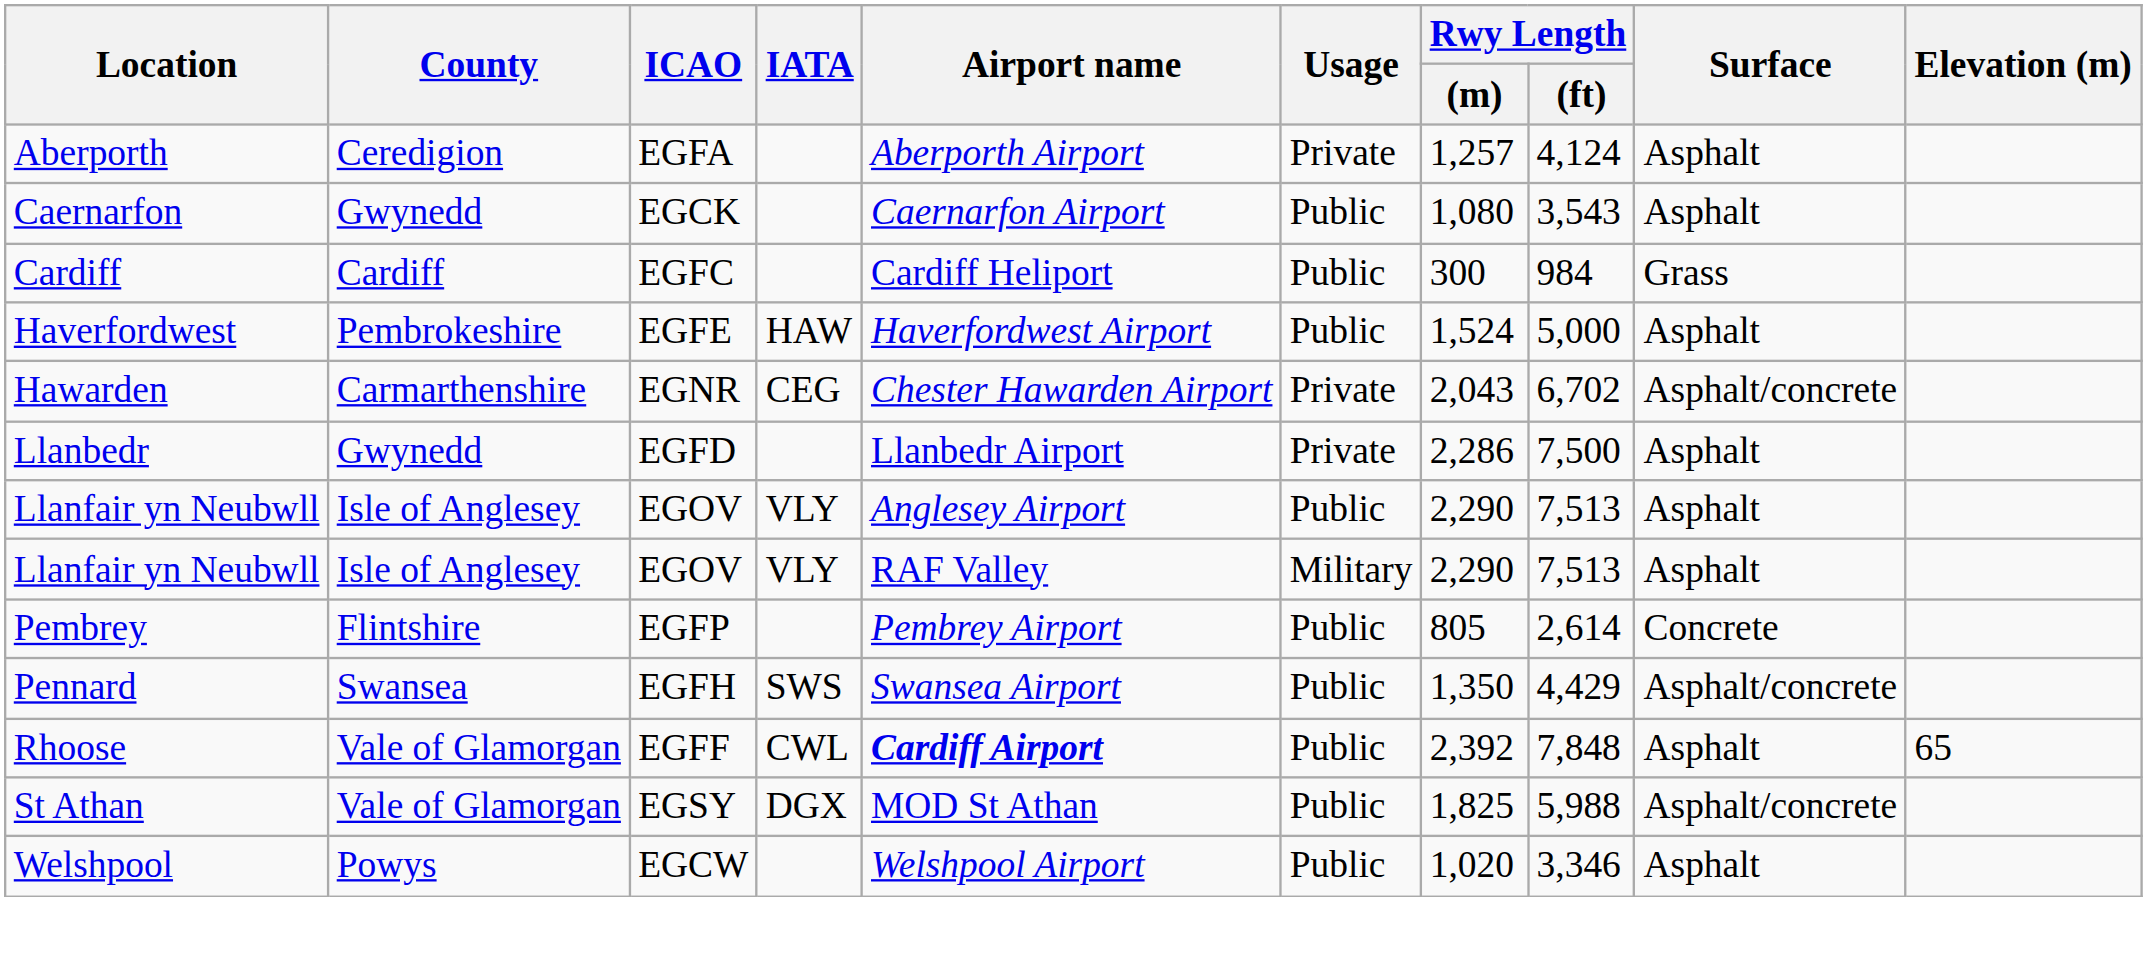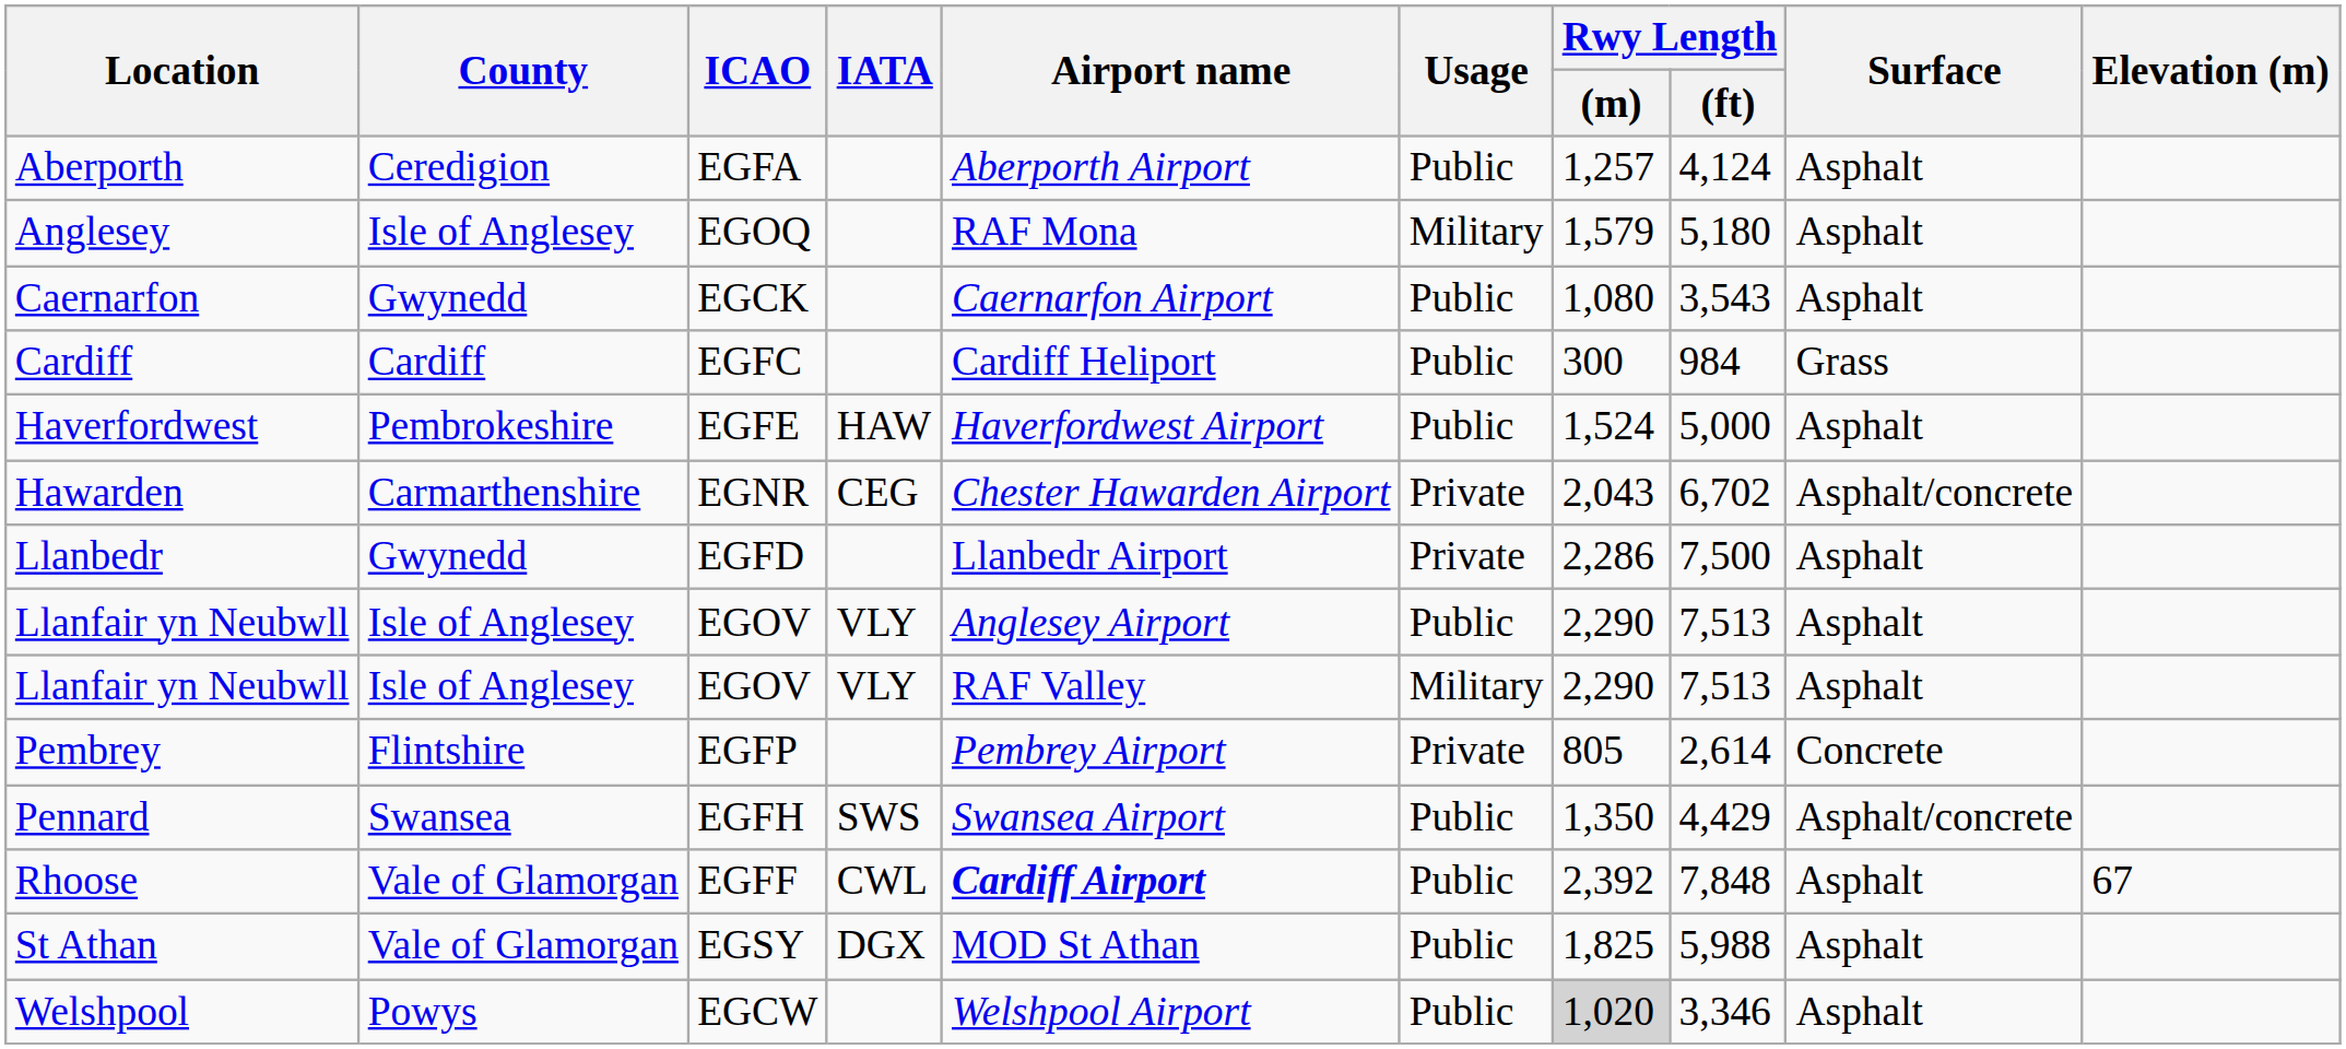 <table class="wikitable sortable">
 <tr>
 <th rowspan=2>Location</th>
 <th rowspan=2><a href='#'>County</a></th>
 <th rowspan=2><a href='#'>ICAO</a></th>
 <th rowspan=2><a href='#'>IATA</a></th>
 <th rowspan=2>Airport name</th>
 <th rowspan=2>Usage</th>
 <th colspan=2><a href='#'>Rwy Length</a></th>
 <th rowspan=2>Surface</th>
 <th rowspan=2>Elevation (m)</th>
 </tr>
 <tr>
 <th>(m)</th>
 <th>(ft)</th>
 </tr>
 <tr valign=top>
 <td><a href='#'>Aberporth</a></td>
 <td><a href='#'>Ceredigion</a></td>
 <td>EGFA</td>
 <td> </td>
 <td><em><a href='#'>Aberporth Airport</a></em></td>
-<td>Private</td>
+<td>Public</td>
 <td>1,257</td>
 <td>4,124</td>
+<td>Asphalt</td>
+<td></td>
+</tr>
+<tr valign=top>
+<td><a href='#'>Anglesey</a></td>
+<td><a href='#'>Isle of Anglesey</a></td>
+<td>EGOQ</td>
+<td> </td>
+<td><a href='#'>RAF Mona</a></td>
+<td>Military</td>
+<td>1,579</td>
+<td>5,180</td>
 <td>Asphalt</td>
 <td></td>
 </tr>
 <tr valign=top>
 <td><a href='#'>Caernarfon</a></td>
 <td><a href='#'>Gwynedd</a></td>
 <td>EGCK</td>
 <td> </td>
 <td><em><a href='#'>Caernarfon Airport</a></em></td>
 <td>Public</td>
 <td>1,080</td>
 <td>3,543</td>
 <td>Asphalt</td>
 <td></td>
 </tr>
 <tr valign=top>
 <td><a href='#'>Cardiff</a></td>
 <td><a href='#'>Cardiff</a></td>
 <td>EGFC</td>
 <td> </td>
 <td><a href='#'>Cardiff Heliport</a></td>
 <td>Public</td>
 <td>300</td>
 <td>984</td>
 <td>Grass</td>
 <td></td>
 </tr>
 <tr valign=top>
 <td><a href='#'>Haverfordwest</a></td>
 <td><a href='#'>Pembrokeshire</a></td>
 <td>EGFE</td>
 <td>HAW</td>
 <td><em><a href='#'>Haverfordwest Airport</a></em></td>
 <td>Public</td>
 <td>1,524</td>
 <td>5,000</td>
 <td>Asphalt</td>
 <td></td>
 </tr>
 <tr valign=top>
 <td><a href='#'>Hawarden</a></td>
 <td><a href='#'>Carmarthenshire</a></td>
 <td>EGNR</td>
 <td>CEG</td>
 <td><em><a href='#'>Chester Hawarden Airport</a></em></td>
 <td>Private</td>
 <td>2,043</td>
 <td>6,702</td>
 <td>Asphalt/concrete</td>
 <td></td>
 </tr>
 <tr valign=top>
 <td><a href='#'>Llanbedr</a></td>
 <td><a href='#'>Gwynedd</a></td>
 <td>EGFD</td>
 <td> </td>
 <td><a href='#'>Llanbedr Airport</a></td>
 <td>Private</td>
 <td>2,286</td>
 <td>7,500</td>
 <td>Asphalt</td>
 <td></td>
 </tr>
 <tr valign=top>
 <td><a href='#'>Llanfair yn Neubwll</a></td>
 <td><a href='#'>Isle of Anglesey</a></td>
 <td>EGOV</td>
 <td>VLY</td>
 <td><em><a href='#'>Anglesey Airport</a></em></td>
 <td>Public</td>
 <td>2,290</td>
 <td>7,513</td>
 <td>Asphalt</td>
 <td></td>
 </tr>
 <tr valign=top>
 <td><a href='#'>Llanfair yn Neubwll</a></td>
 <td><a href='#'>Isle of Anglesey</a></td>
 <td>EGOV</td>
 <td>VLY</td>
 <td><a href='#'>RAF Valley</a></td>
 <td>Military</td>
 <td>2,290</td>
 <td>7,513</td>
 <td>Asphalt</td>
 <td></td>
 </tr>
 <tr valign=top>
 <td><a href='#'>Pembrey</a></td>
 <td><a href='#'>Flintshire</a></td>
 <td>EGFP</td>
 <td> </td>
 <td><em><a href='#'>Pembrey Airport</a></em></td>
-<td>Public</td>
+<td>Private</td>
 <td>805</td>
 <td>2,614</td>
 <td>Concrete</td>
 <td></td>
 </tr>
 <tr valign=top>
 <td><a href='#'>Pennard</a></td>
 <td><a href='#'>Swansea</a></td>
 <td>EGFH</td>
 <td>SWS</td>
 <td><em><a href='#'>Swansea Airport</a></em></td>
 <td>Public</td>
 <td>1,350</td>
 <td>4,429</td>
 <td>Asphalt/concrete</td>
 <td></td>
 </tr>
 <tr valign=top>
 <td><a href='#'>Rhoose</a></td>
 <td><a href='#'>Vale of Glamorgan</a></td>
 <td>EGFF</td>
 <td>CWL</td>
 <td><strong><em><a href='#'>Cardiff Airport</a></em></strong></td>
 <td>Public</td>
 <td>2,392</td>
 <td>7,848</td>
 <td>Asphalt</td>
-<td>65</td>
+<td>67</td>
 </tr>
 <tr valign=top>
 <td><a href='#'>St Athan</a></td>
 <td><a href='#'>Vale of Glamorgan</a></td>
 <td>EGSY</td>
 <td>DGX</td>
 <td><a href='#'>MOD St Athan</a></td>
 <td>Public</td>
 <td>1,825</td>
 <td>5,988</td>
-<td>Asphalt/concrete</td>
+<td>Asphalt</td>
 <td></td>
 </tr>
 <tr valign=top>
 <td><a href='#'>Welshpool</a></td>
 <td><a href='#'>Powys</a></td>
 <td>EGCW</td>
 <td> </td>
 <td><em><a href='#'>Welshpool Airport</a></em></td>
 <td>Public</td>
-<td>1,020</td>
+<td style="background: lightgrey;">1,020</td>
 <td>3,346</td>
 <td>Asphalt</td>
 <td></td>
 </tr>
 </table>
